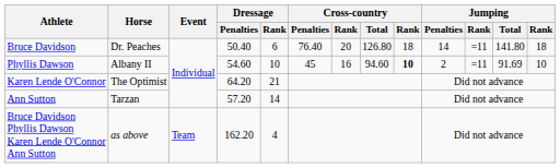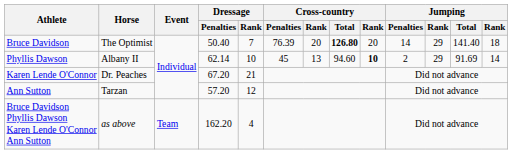 <table class=wikitable style=font-size:90%;text-align:center>
 <tr>
 <th rowspan=2>Athlete</th>
 <th rowspan=2>Horse</th>
 <th rowspan=2>Event</th>
 <th colspan=2>Dressage</th>
 <th colspan=4>Cross-country</th>
 <th colspan=4>Jumping</th>
 </tr>
 <tr style=font-size:95%>
 <th>Penalties</th>
 <th>Rank</th>
 <th>Penalties</th>
 <th>Rank</th>
 <th>Total</th>
 <th>Rank</th>
 <th>Penalties</th>
 <th>Rank</th>
 <th>Total</th>
 <th>Rank</th>
 </tr>
 <tr>
 <td align=left><a href='#'>Bruce Davidson</a></td>
-<td align=left>Dr. Peaches</td>
+<td align=left>The Optimist</td>
 <td align=left rowspan=4><a href='#'>Individual</a></td>
 <td>50.40</td>
-<td>6</td>
-<td>76.40</td>
+<td>7</td>
+<td>76.39</td>
 <td>20</td>
-<td>126.80</td>
-<td>18</td>
+<td><strong>126.80</strong></td>
+<td>20</td>
 <td>14</td>
-<td>=11</td>
-<td>141.80</td>
+<td>29</td>
+<td>141.40</td>
 <td>18</td>
 </tr>
 <tr>
 <td align=left><a href='#'>Phyllis Dawson</a></td>
 <td align=left>Albany II</td>
-<td>54.60</td>
+<td>62.14</td>
 <td>10</td>
 <td>45</td>
-<td>16</td>
+<td>13</td>
 <td>94.60</td>
 <td><strong>10</strong></td>
 <td>2</td>
-<td>=11</td>
+<td>29</td>
 <td>91.69</td>
-<td>10</td>
+<td>14</td>
 </tr>
 <tr>
 <td align=left><a href='#'>Karen Lende O'Connor</a></td>
-<td align=left>The Optimist</td>
-<td>64.20</td>
+<td align=left>Dr. Peaches</td>
+<td>67.20</td>
 <td>21</td>
 <td colspan=4></td>
 <td colspan=4>Did not advance</td>
 </tr>
 <tr>
 <td align=left><a href='#'>Ann Sutton</a></td>
 <td align=left>Tarzan</td>
 <td>57.20</td>
-<td>14</td>
+<td>12</td>
 <td colspan=4></td>
 <td colspan=4>Did not advance</td>
 </tr>
 <tr>
 <td align=left><a href='#'>Bruce Davidson</a><br><a href='#'>Phyllis Dawson</a><br><a href='#'>Karen Lende O'Connor</a><br><a href='#'>Ann Sutton</a></td>
 <td align=left><em>as above</em></td>
 <td align=left><a href='#'>Team</a></td>
 <td>162.20</td>
 <td>4</td>
 <td colspan=4></td>
 <td colspan=4>Did not advance</td>
 </tr>
 </table>
